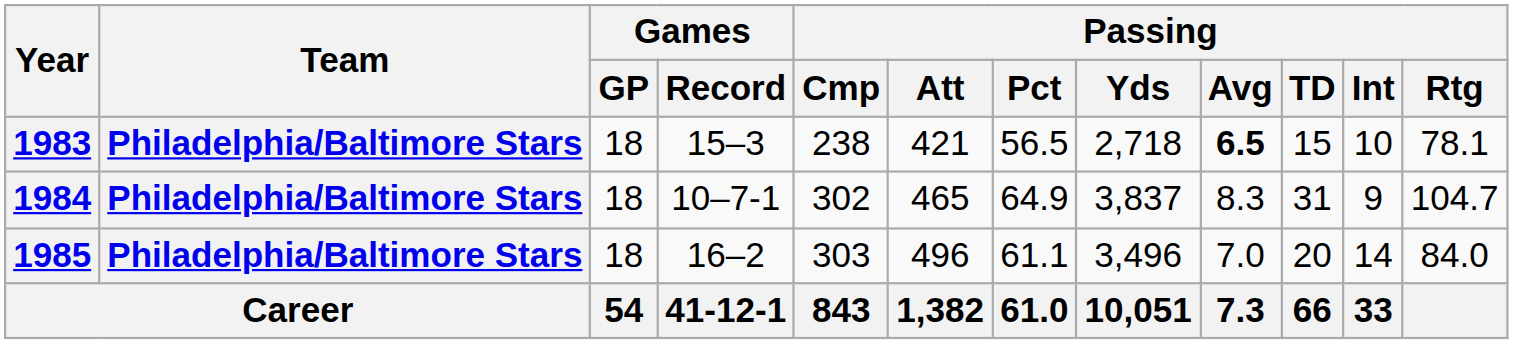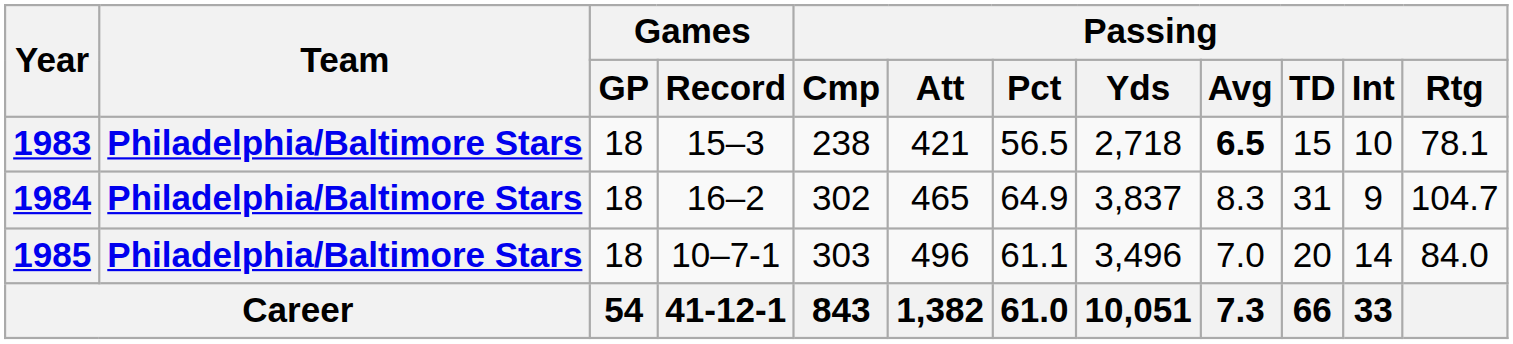 <table class="wikitable" style="text-align:center">
 <tr>
 <th rowspan="2">Year</th>
 <th rowspan="2">Team</th>
 <th colspan="2">Games</th>
 <th colspan="8">Passing</th>
 </tr>
 <tr>
 <th>GP</th>
 <th>Record</th>
 <th>Cmp</th>
 <th>Att</th>
 <th>Pct</th>
 <th>Yds</th>
 <th>Avg</th>
 <th>TD</th>
 <th>Int</th>
 <th>Rtg</th>
 </tr>
 <tr>
 <th><a href='#'>1983</a></th>
 <th><a href='#'>Philadelphia/Baltimore Stars</a></th>
 <td>18</td>
 <td>15–3</td>
 <td>238</td>
 <td>421</td>
 <td>56.5</td>
 <td>2,718</td>
 <td><strong>6.5</strong></td>
 <td>15</td>
 <td>10</td>
 <td>78.1</td>
 </tr>
 <tr>
 <th><a href='#'>1984</a></th>
 <th><a href='#'>Philadelphia/Baltimore Stars</a></th>
 <td>18</td>
-<td>10–7-1</td>
+<td>16–2</td>
 <td>302</td>
 <td>465</td>
 <td>64.9</td>
 <td>3,837</td>
 <td>8.3</td>
 <td>31</td>
 <td>9</td>
 <td>104.7</td>
 </tr>
 <tr>
 <th><a href='#'>1985</a></th>
 <th><a href='#'>Philadelphia/Baltimore Stars</a></th>
 <td>18</td>
-<td>16–2</td>
+<td>10–7-1</td>
 <td>303</td>
 <td>496</td>
 <td>61.1</td>
 <td>3,496</td>
 <td>7.0</td>
 <td>20</td>
 <td>14</td>
 <td>84.0</td>
 </tr>
 <tr>
 <th colspan="2">Career</th>
 <th>54</th>
 <th>41-12-1</th>
 <th>843</th>
 <th>1,382</th>
 <th>61.0</th>
 <th>10,051</th>
 <th>7.3</th>
 <th>66</th>
 <th>33</th>
 <th></th>
 </tr>
 </table>
